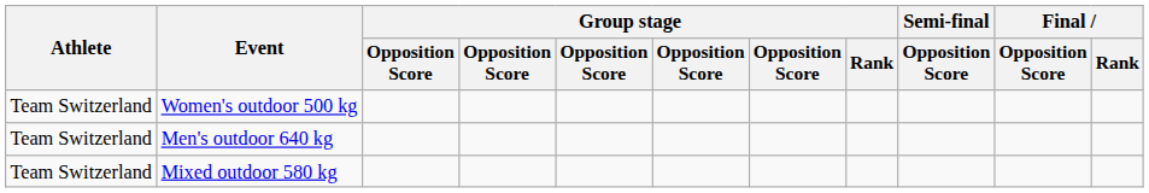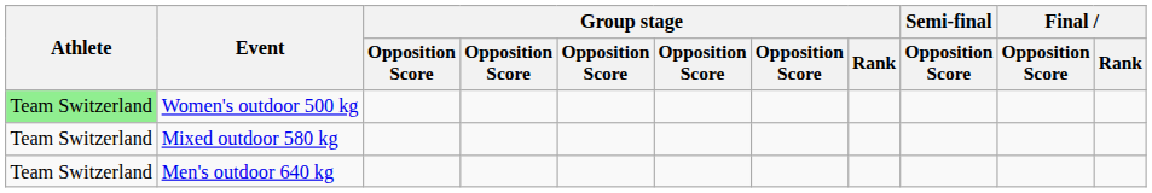 <table class="wikitable" style="font-size:90%">
 <tr>
 <th rowspan=2>Athlete</th>
 <th rowspan=2>Event</th>
 <th colspan=6>Group stage</th>
 <th>Semi-final</th>
 <th colspan=2>Final / </th>
 </tr>
 <tr style="font-size:95%">
 <th>Opposition<br>Score</th>
 <th>Opposition<br>Score</th>
 <th>Opposition<br>Score</th>
 <th>Opposition<br>Score</th>
 <th>Opposition<br>Score</th>
 <th>Rank</th>
 <th>Opposition<br>Score</th>
 <th>Opposition<br>Score</th>
 <th>Rank</th>
 </tr>
 <tr align=center>
+<td align=left style="background: lightgreen;">Team Switzerland</td>
+<td align=left><a href='#'>Women's outdoor 500 kg</a></td>
+<td></td>
+<td></td>
+<td></td>
+<td></td>
+<td></td>
+<td></td>
+<td></td>
+<td></td>
+<td></td>
+</tr>
+<tr align=center>
 <td align=left>Team Switzerland</td>
-<td align=left><a href='#'>Women's outdoor 500 kg</a></td>
+<td align=left><a href='#'>Mixed outdoor 580 kg</a></td>
 <td></td>
 <td></td>
 <td></td>
 <td></td>
 <td></td>
 <td></td>
 <td></td>
 <td></td>
 <td></td>
 </tr>
 <tr align=center>
 <td align=left>Team Switzerland</td>
 <td align=left><a href='#'>Men's outdoor 640 kg</a></td>
 <td></td>
 <td></td>
 <td></td>
 <td></td>
 <td></td>
 <td></td>
 <td></td>
 <td></td>
 <td></td>
 </tr>
-<tr align=center>
-<td align=left>Team Switzerland</td>
-<td align=left><a href='#'>Mixed outdoor 580 kg</a></td>
-<td></td>
-<td></td>
-<td></td>
-<td></td>
-<td></td>
-<td></td>
-<td></td>
-<td></td>
-<td></td>
-</tr>
 </table>
